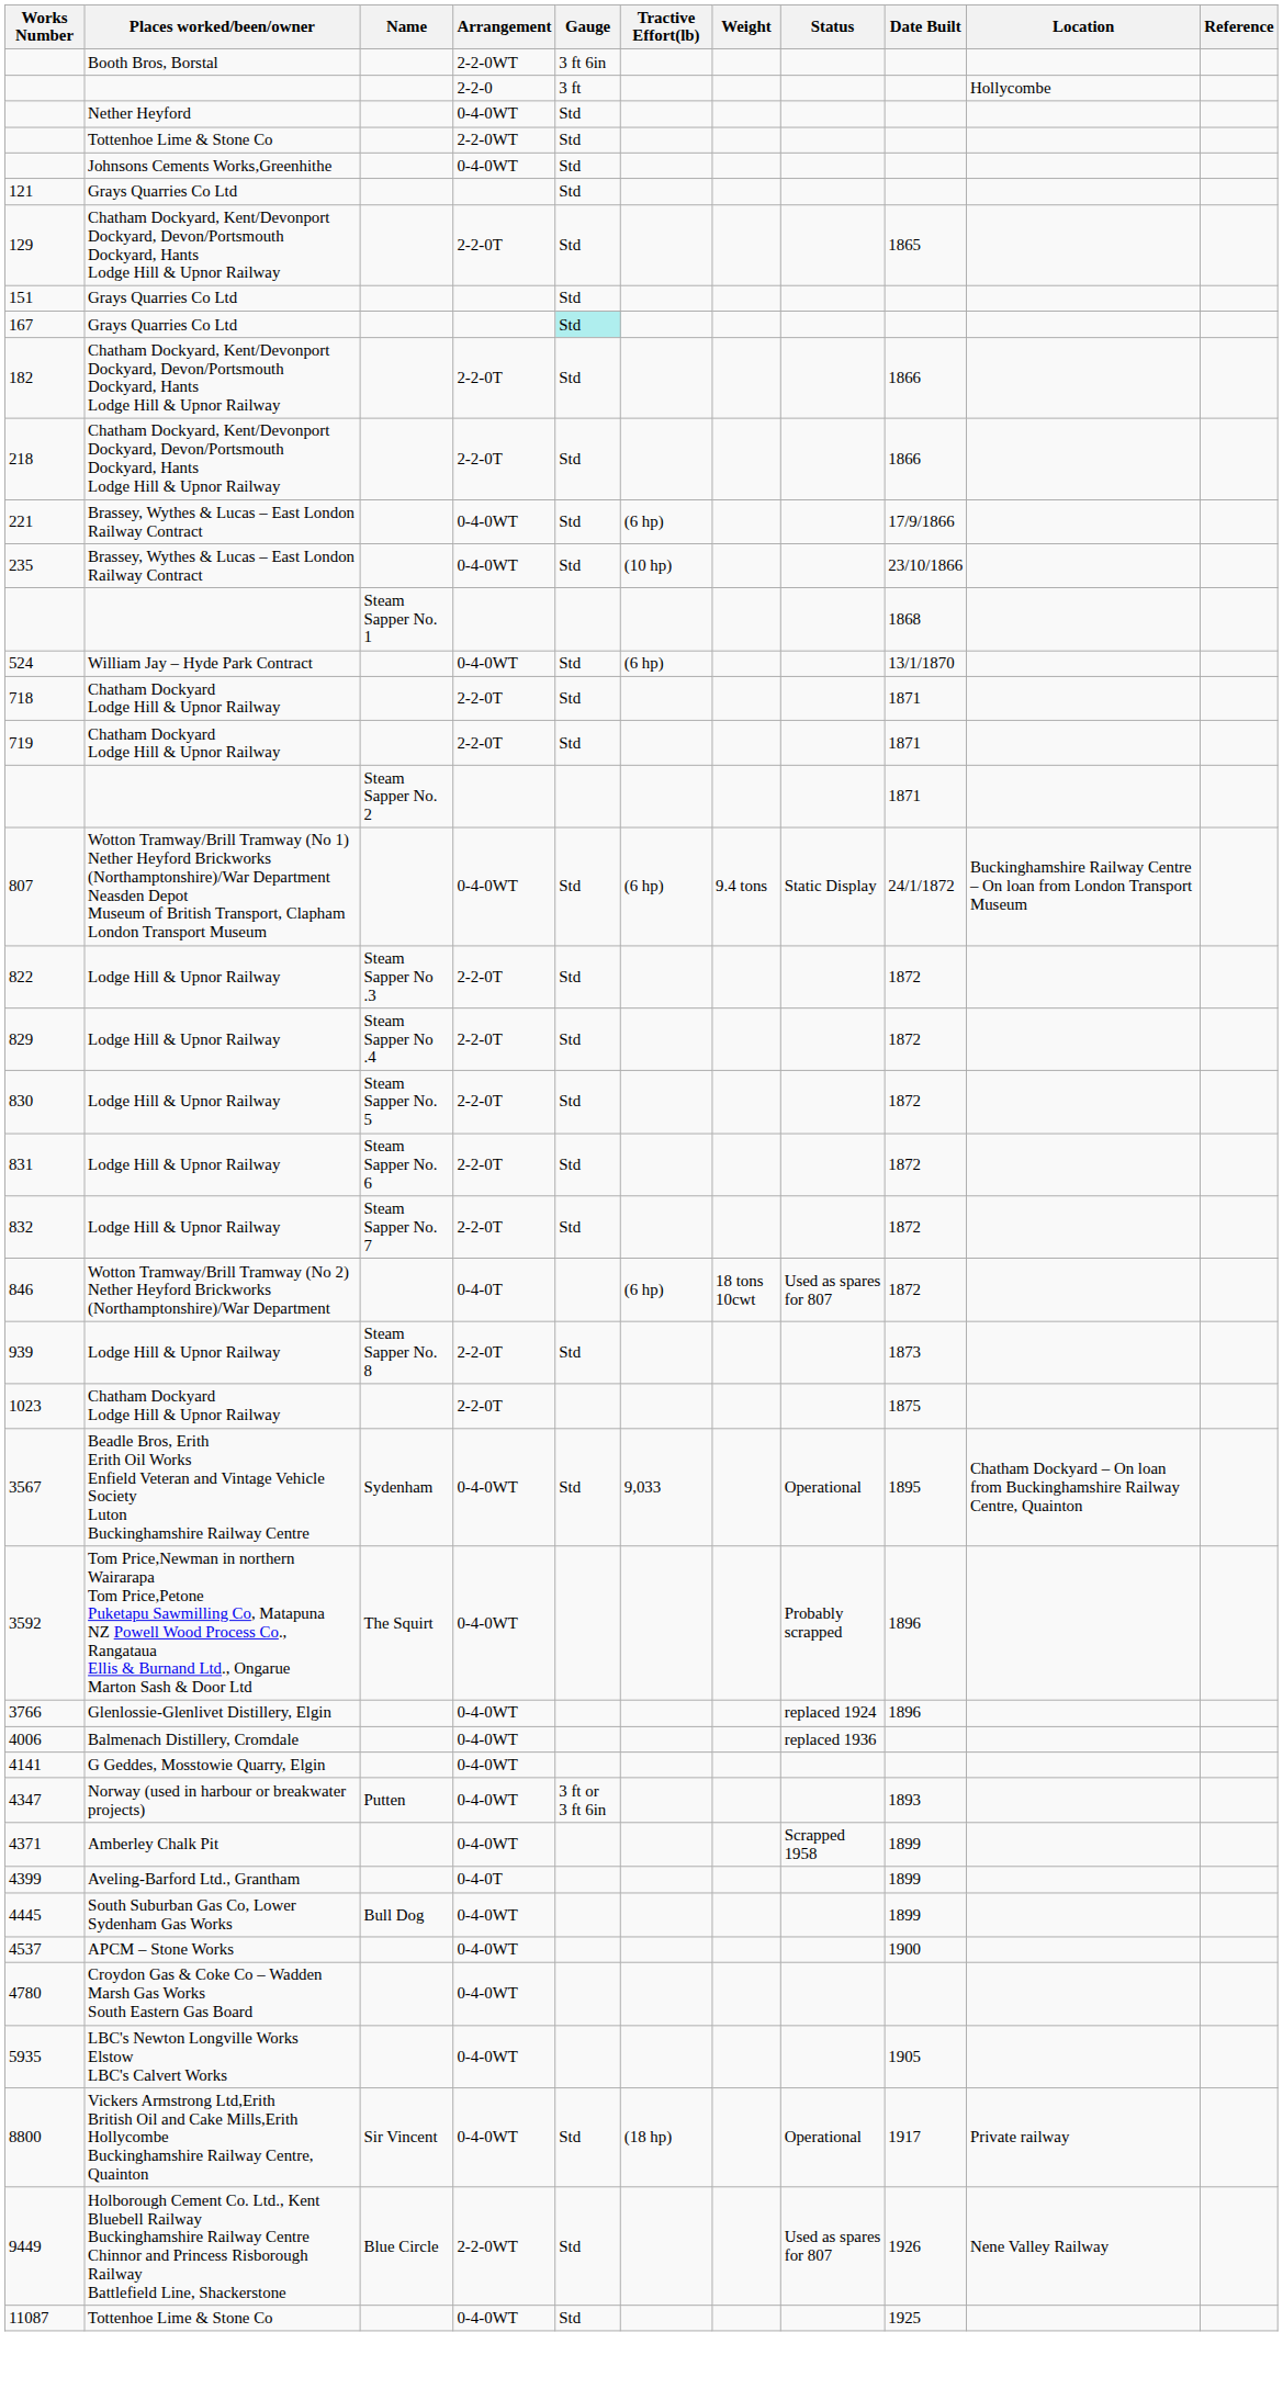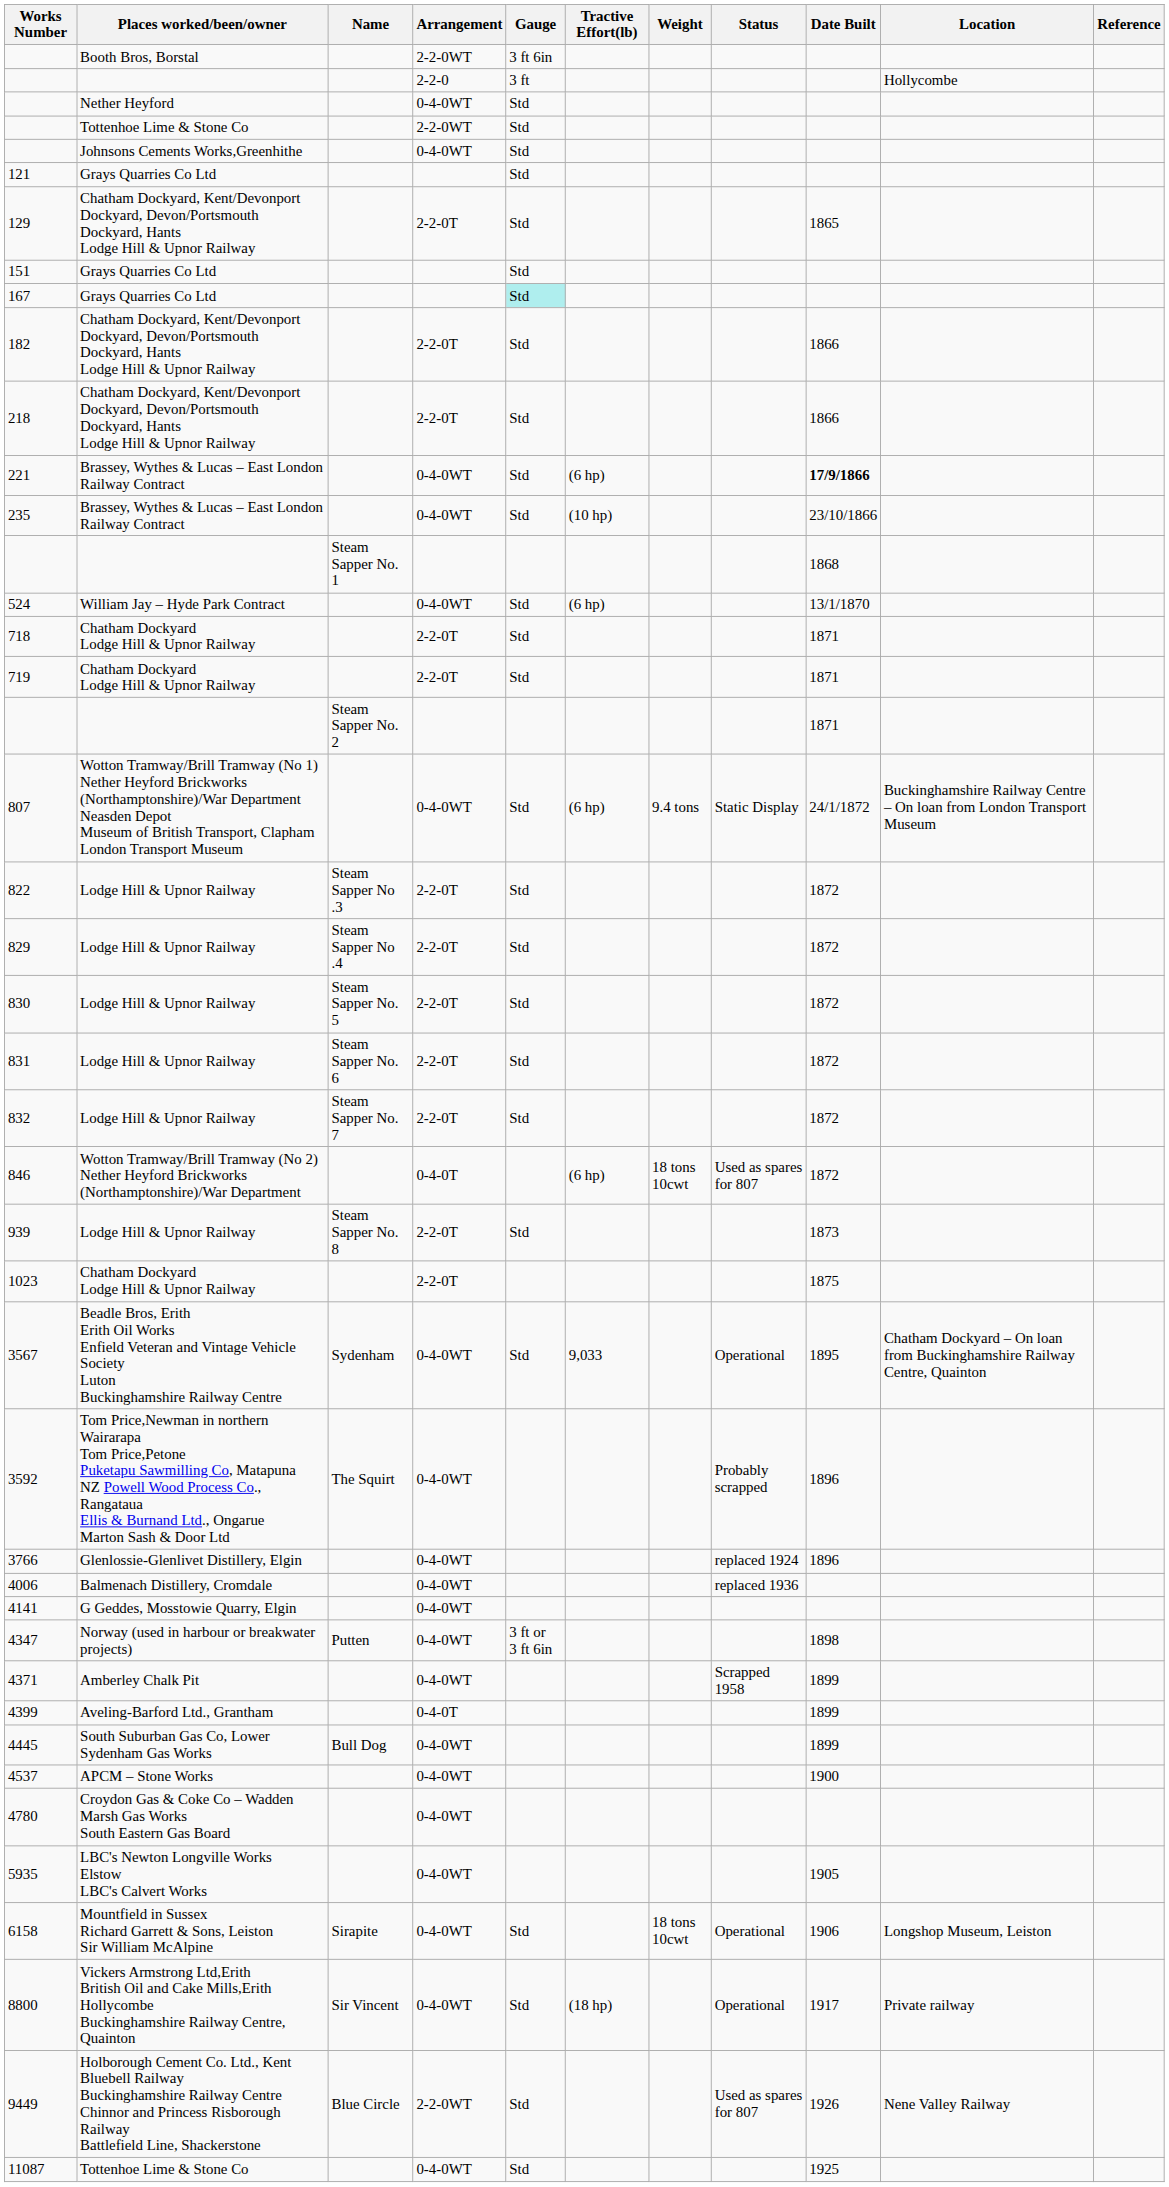 <table class="wikitable">
 <tr>
 <th>Works Number</th>
 <th>Places worked/been/owner</th>
 <th>Name</th>
 <th>Arrangement</th>
 <th>Gauge</th>
 <th>Tractive Effort(lb)</th>
 <th>Weight</th>
 <th>Status</th>
 <th>Date Built</th>
 <th>Location</th>
 <th>Reference</th>
 </tr>
 <tr>
 <td></td>
 <td>Booth Bros, Borstal</td>
 <td></td>
 <td>2-2-0WT</td>
 <td>3 ft 6in</td>
 <td></td>
 <td></td>
 <td></td>
 <td></td>
 <td></td>
 <td></td>
 </tr>
 <tr>
 <td></td>
 <td></td>
 <td></td>
 <td>2-2-0</td>
 <td>3 ft</td>
 <td></td>
 <td></td>
 <td></td>
 <td></td>
 <td>Hollycombe</td>
 <td></td>
 </tr>
 <tr>
 <td></td>
 <td>Nether Heyford</td>
 <td></td>
 <td>0-4-0WT</td>
 <td>Std</td>
 <td></td>
 <td></td>
 <td></td>
 <td></td>
 <td></td>
 <td></td>
 </tr>
 <tr>
 <td></td>
 <td>Tottenhoe Lime & Stone Co</td>
 <td></td>
 <td>2-2-0WT</td>
 <td>Std</td>
 <td></td>
 <td></td>
 <td></td>
 <td></td>
 <td></td>
 <td></td>
 </tr>
 <tr>
 <td></td>
 <td>Johnsons Cements Works,Greenhithe</td>
 <td></td>
 <td>0-4-0WT</td>
 <td>Std</td>
 <td></td>
 <td></td>
 <td></td>
 <td></td>
 <td></td>
 <td></td>
 </tr>
 <tr>
 <td>121</td>
 <td>Grays Quarries Co Ltd</td>
 <td></td>
 <td></td>
 <td>Std</td>
 <td></td>
 <td></td>
 <td></td>
 <td></td>
 <td></td>
 <td></td>
 </tr>
 <tr>
 <td>129</td>
 <td>Chatham Dockyard, Kent/Devonport Dockyard, Devon/Portsmouth Dockyard, Hants<br>Lodge Hill & Upnor Railway</td>
 <td></td>
 <td>2-2-0T</td>
 <td>Std</td>
 <td></td>
 <td></td>
 <td></td>
 <td>1865</td>
 <td></td>
 <td></td>
 </tr>
 <tr>
 <td>151</td>
 <td>Grays Quarries Co Ltd</td>
 <td></td>
 <td></td>
 <td>Std</td>
 <td></td>
 <td></td>
 <td></td>
 <td></td>
 <td></td>
 <td></td>
 </tr>
 <tr>
 <td>167</td>
 <td>Grays Quarries Co Ltd</td>
 <td></td>
 <td></td>
 <td style="background: paleturquoise;">Std</td>
 <td></td>
 <td></td>
 <td></td>
 <td></td>
 <td></td>
 <td></td>
 </tr>
 <tr>
 <td>182</td>
 <td>Chatham Dockyard, Kent/Devonport Dockyard, Devon/Portsmouth Dockyard, Hants<br>Lodge Hill & Upnor Railway</td>
 <td></td>
 <td>2-2-0T</td>
 <td>Std</td>
 <td></td>
 <td></td>
 <td></td>
 <td>1866</td>
 <td></td>
 <td></td>
 </tr>
 <tr>
 <td>218</td>
 <td>Chatham Dockyard, Kent/Devonport Dockyard, Devon/Portsmouth Dockyard, Hants<br>Lodge Hill & Upnor Railway</td>
 <td></td>
 <td>2-2-0T</td>
 <td>Std</td>
 <td></td>
 <td></td>
 <td></td>
 <td>1866</td>
 <td></td>
 <td></td>
 </tr>
 <tr>
 <td>221</td>
 <td>Brassey, Wythes & Lucas – East London Railway Contract</td>
 <td></td>
 <td>0-4-0WT</td>
 <td>Std</td>
 <td>(6 hp)</td>
 <td></td>
 <td></td>
-<td>17/9/1866</td>
+<td><strong>17/9/1866</strong></td>
 <td></td>
 <td></td>
 </tr>
 <tr>
 <td>235</td>
 <td>Brassey, Wythes & Lucas – East London Railway Contract</td>
 <td></td>
 <td>0-4-0WT</td>
 <td>Std</td>
 <td>(10 hp)</td>
 <td></td>
 <td></td>
 <td>23/10/1866</td>
 <td></td>
 <td></td>
 </tr>
 <tr>
 <td></td>
 <td></td>
 <td>Steam Sapper No. 1</td>
 <td></td>
 <td></td>
 <td></td>
 <td></td>
 <td></td>
 <td>1868</td>
 <td></td>
 <td></td>
 </tr>
 <tr>
 <td>524</td>
 <td>William Jay – Hyde Park Contract</td>
 <td></td>
 <td>0-4-0WT</td>
 <td>Std</td>
 <td>(6 hp)</td>
 <td></td>
 <td></td>
 <td>13/1/1870</td>
 <td></td>
 <td></td>
 </tr>
 <tr>
 <td>718</td>
 <td>Chatham Dockyard<br>Lodge Hill & Upnor Railway</td>
 <td></td>
 <td>2-2-0T</td>
 <td>Std</td>
 <td></td>
 <td></td>
 <td></td>
 <td>1871</td>
 <td></td>
 <td></td>
 </tr>
 <tr>
 <td>719</td>
 <td>Chatham Dockyard<br>Lodge Hill & Upnor Railway</td>
 <td></td>
 <td>2-2-0T</td>
 <td>Std</td>
 <td></td>
 <td></td>
 <td></td>
 <td>1871</td>
 <td></td>
 <td></td>
 </tr>
 <tr>
 <td></td>
 <td></td>
 <td>Steam Sapper No. 2</td>
 <td></td>
 <td></td>
 <td></td>
 <td></td>
 <td></td>
 <td>1871</td>
 <td></td>
 <td></td>
 </tr>
 <tr>
 <td>807</td>
 <td>Wotton Tramway/Brill Tramway (No 1)<br>Nether Heyford Brickworks (Northamptonshire)/War Department<br>Neasden Depot<br>Museum of British Transport, Clapham<br>London Transport Museum</td>
 <td></td>
 <td>0-4-0WT</td>
 <td>Std</td>
 <td>(6 hp)</td>
 <td>9.4 tons</td>
 <td>Static Display</td>
 <td>24/1/1872</td>
 <td>Buckinghamshire Railway Centre – On loan from London Transport Museum</td>
 <td></td>
 </tr>
 <tr>
 <td>822</td>
 <td>Lodge Hill & Upnor Railway</td>
 <td>Steam Sapper No .3</td>
 <td>2-2-0T</td>
 <td>Std</td>
 <td></td>
 <td></td>
 <td></td>
 <td>1872</td>
 <td></td>
 <td></td>
 </tr>
 <tr>
 <td>829</td>
 <td>Lodge Hill & Upnor Railway</td>
 <td>Steam Sapper No .4</td>
 <td>2-2-0T</td>
 <td>Std</td>
 <td></td>
 <td></td>
 <td></td>
 <td>1872</td>
 <td></td>
 <td></td>
 </tr>
 <tr>
 <td>830</td>
 <td>Lodge Hill & Upnor Railway</td>
 <td>Steam Sapper No. 5</td>
 <td>2-2-0T</td>
 <td>Std</td>
 <td></td>
 <td></td>
 <td></td>
 <td>1872</td>
 <td></td>
 <td></td>
 </tr>
 <tr>
 <td>831</td>
 <td>Lodge Hill & Upnor Railway</td>
 <td>Steam Sapper No. 6</td>
 <td>2-2-0T</td>
 <td>Std</td>
 <td></td>
 <td></td>
 <td></td>
 <td>1872</td>
 <td></td>
 <td></td>
 </tr>
 <tr>
 <td>832</td>
 <td>Lodge Hill & Upnor Railway</td>
 <td>Steam Sapper No. 7</td>
 <td>2-2-0T</td>
 <td>Std</td>
 <td></td>
 <td></td>
 <td></td>
 <td>1872</td>
 <td></td>
 <td></td>
 </tr>
 <tr>
 <td>846</td>
 <td>Wotton Tramway/Brill Tramway (No 2)<br>Nether Heyford Brickworks (Northamptonshire)/War Department</td>
 <td></td>
 <td>0-4-0T</td>
 <td></td>
 <td>(6 hp)</td>
 <td>18 tons 10cwt</td>
 <td>Used as spares for 807</td>
 <td>1872</td>
 <td></td>
 <td></td>
 </tr>
 <tr>
 <td>939</td>
 <td>Lodge Hill & Upnor Railway</td>
 <td>Steam Sapper No. 8</td>
 <td>2-2-0T</td>
 <td>Std</td>
 <td></td>
 <td></td>
 <td></td>
 <td>1873</td>
 <td></td>
 <td></td>
 </tr>
 <tr>
 <td>1023</td>
 <td>Chatham Dockyard<br>Lodge Hill & Upnor Railway</td>
 <td></td>
 <td>2-2-0T</td>
 <td></td>
 <td></td>
 <td></td>
 <td></td>
 <td>1875</td>
 <td></td>
 <td></td>
 </tr>
 <tr>
 <td>3567</td>
 <td>Beadle Bros, Erith<br>Erith Oil Works<br>Enfield Veteran and Vintage Vehicle Society<br>Luton<br>Buckinghamshire Railway Centre</td>
 <td>Sydenham</td>
 <td>0-4-0WT</td>
 <td>Std</td>
 <td>9,033</td>
 <td></td>
 <td>Operational</td>
 <td>1895</td>
 <td>Chatham Dockyard – On loan from Buckinghamshire Railway Centre, Quainton</td>
 <td></td>
 </tr>
 <tr>
 <td>3592</td>
 <td>Tom Price,Newman in northern Wairarapa<br>Tom Price,Petone<br><a href='#'>Puketapu Sawmilling Co</a>, Matapuna<br>NZ <a href='#'>Powell Wood Process Co</a>., Rangataua<br><a href='#'>Ellis & Burnand Ltd</a>., Ongarue<br>Marton Sash & Door Ltd</td>
 <td>The Squirt</td>
 <td>0-4-0WT</td>
 <td></td>
 <td></td>
 <td></td>
 <td>Probably scrapped</td>
 <td>1896</td>
 <td></td>
 <td></td>
 </tr>
 <tr>
 <td>3766</td>
 <td>Glenlossie-Glenlivet Distillery, Elgin</td>
 <td></td>
 <td>0-4-0WT</td>
 <td></td>
 <td></td>
 <td></td>
 <td>replaced 1924</td>
 <td>1896</td>
 <td></td>
 <td></td>
 </tr>
 <tr>
 <td>4006</td>
 <td>Balmenach Distillery, Cromdale</td>
 <td></td>
 <td>0-4-0WT</td>
 <td></td>
 <td></td>
 <td></td>
 <td>replaced 1936</td>
 <td></td>
 <td></td>
 <td></td>
 </tr>
 <tr>
 <td>4141</td>
 <td>G Geddes, Mosstowie Quarry, Elgin</td>
 <td></td>
 <td>0-4-0WT</td>
 <td></td>
 <td></td>
 <td></td>
 <td></td>
 <td></td>
 <td></td>
 <td></td>
 </tr>
 <tr>
 <td>4347</td>
 <td>Norway (used in harbour or breakwater projects)</td>
 <td>Putten</td>
 <td>0-4-0WT</td>
 <td>3 ft or 3 ft 6in</td>
 <td></td>
 <td></td>
 <td></td>
-<td>1893</td>
+<td>1898</td>
 <td></td>
 <td></td>
 </tr>
 <tr>
 <td>4371</td>
 <td>Amberley Chalk Pit</td>
 <td></td>
 <td>0-4-0WT</td>
 <td></td>
 <td></td>
 <td></td>
 <td>Scrapped 1958</td>
 <td>1899</td>
 <td></td>
 <td></td>
 </tr>
 <tr>
 <td>4399</td>
 <td>Aveling-Barford Ltd., Grantham</td>
 <td></td>
 <td>0-4-0T</td>
 <td></td>
 <td></td>
 <td></td>
 <td></td>
 <td>1899</td>
 <td></td>
 <td></td>
 </tr>
 <tr>
 <td>4445</td>
 <td>South Suburban Gas Co, Lower Sydenham Gas Works</td>
 <td>Bull Dog</td>
 <td>0-4-0WT</td>
 <td></td>
 <td></td>
 <td></td>
 <td></td>
 <td>1899</td>
 <td></td>
 <td></td>
 </tr>
 <tr>
 <td>4537</td>
 <td>APCM – Stone Works</td>
 <td></td>
 <td>0-4-0WT</td>
 <td></td>
 <td></td>
 <td></td>
 <td></td>
 <td>1900</td>
 <td></td>
 <td></td>
 </tr>
 <tr>
 <td>4780</td>
 <td>Croydon Gas & Coke Co – Wadden Marsh Gas Works<br>South Eastern Gas Board</td>
 <td></td>
 <td>0-4-0WT</td>
 <td></td>
 <td></td>
 <td></td>
 <td></td>
 <td></td>
 <td></td>
 <td></td>
 </tr>
 <tr>
 <td>5935</td>
 <td>LBC's Newton Longville Works<br>Elstow<br>LBC's Calvert Works</td>
 <td></td>
 <td>0-4-0WT</td>
 <td></td>
 <td></td>
 <td></td>
 <td></td>
 <td>1905</td>
 <td></td>
 <td></td>
 </tr>
 <tr>
+<td>6158</td>
+<td>Mountfield in Sussex<br>Richard Garrett & Sons, Leiston<br>Sir William McAlpine</td>
+<td>Sirapite</td>
+<td>0-4-0WT</td>
+<td>Std</td>
+<td></td>
+<td>18 tons 10cwt</td>
+<td>Operational</td>
+<td>1906</td>
+<td>Longshop Museum, Leiston</td>
+<td></td>
+</tr>
+<tr>
 <td>8800</td>
 <td>Vickers Armstrong Ltd,Erith<br>British Oil and Cake Mills,Erith<br>Hollycombe<br>Buckinghamshire Railway Centre, Quainton</td>
 <td>Sir Vincent</td>
 <td>0-4-0WT</td>
 <td>Std</td>
 <td>(18 hp)</td>
 <td></td>
 <td>Operational</td>
 <td>1917</td>
 <td>Private railway</td>
 <td></td>
 </tr>
 <tr>
 <td>9449</td>
 <td>Holborough Cement Co. Ltd., Kent<br>Bluebell Railway<br>Buckinghamshire Railway Centre<br>Chinnor and Princess Risborough Railway<br>Battlefield Line, Shackerstone</td>
 <td>Blue Circle</td>
 <td>2-2-0WT</td>
 <td>Std</td>
 <td></td>
 <td></td>
 <td>Used as spares for 807</td>
 <td>1926</td>
 <td>Nene Valley Railway</td>
 <td></td>
 </tr>
 <tr>
 <td>11087</td>
 <td>Tottenhoe Lime & Stone Co</td>
 <td></td>
 <td>0-4-0WT</td>
 <td>Std</td>
 <td></td>
 <td></td>
 <td></td>
 <td>1925</td>
 <td></td>
 <td></td>
 </tr>
 </table>
